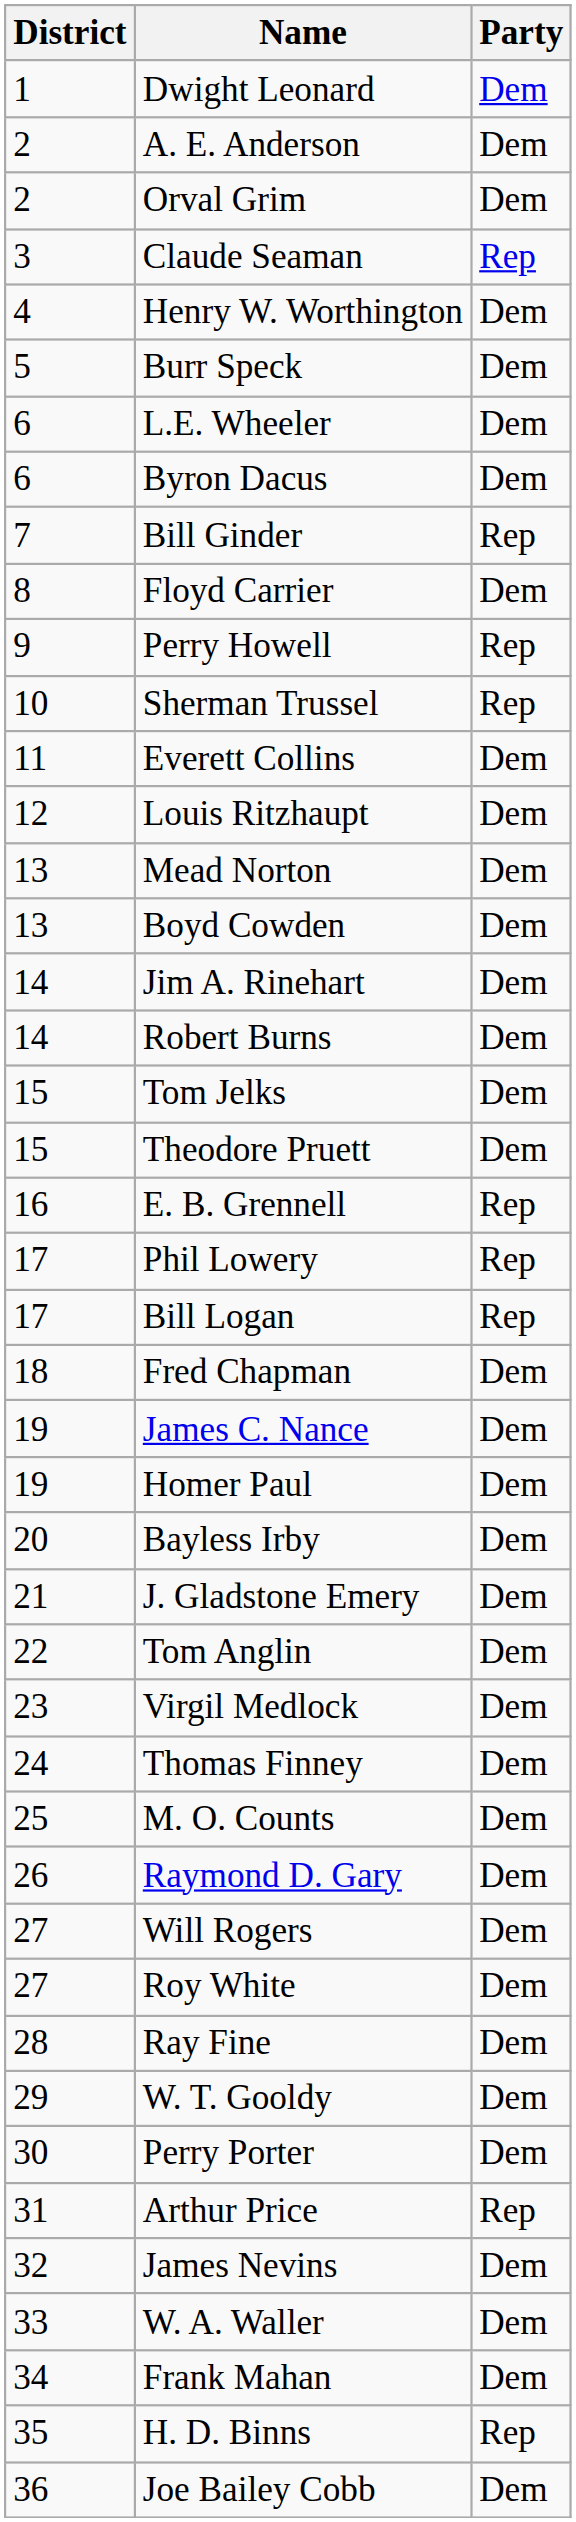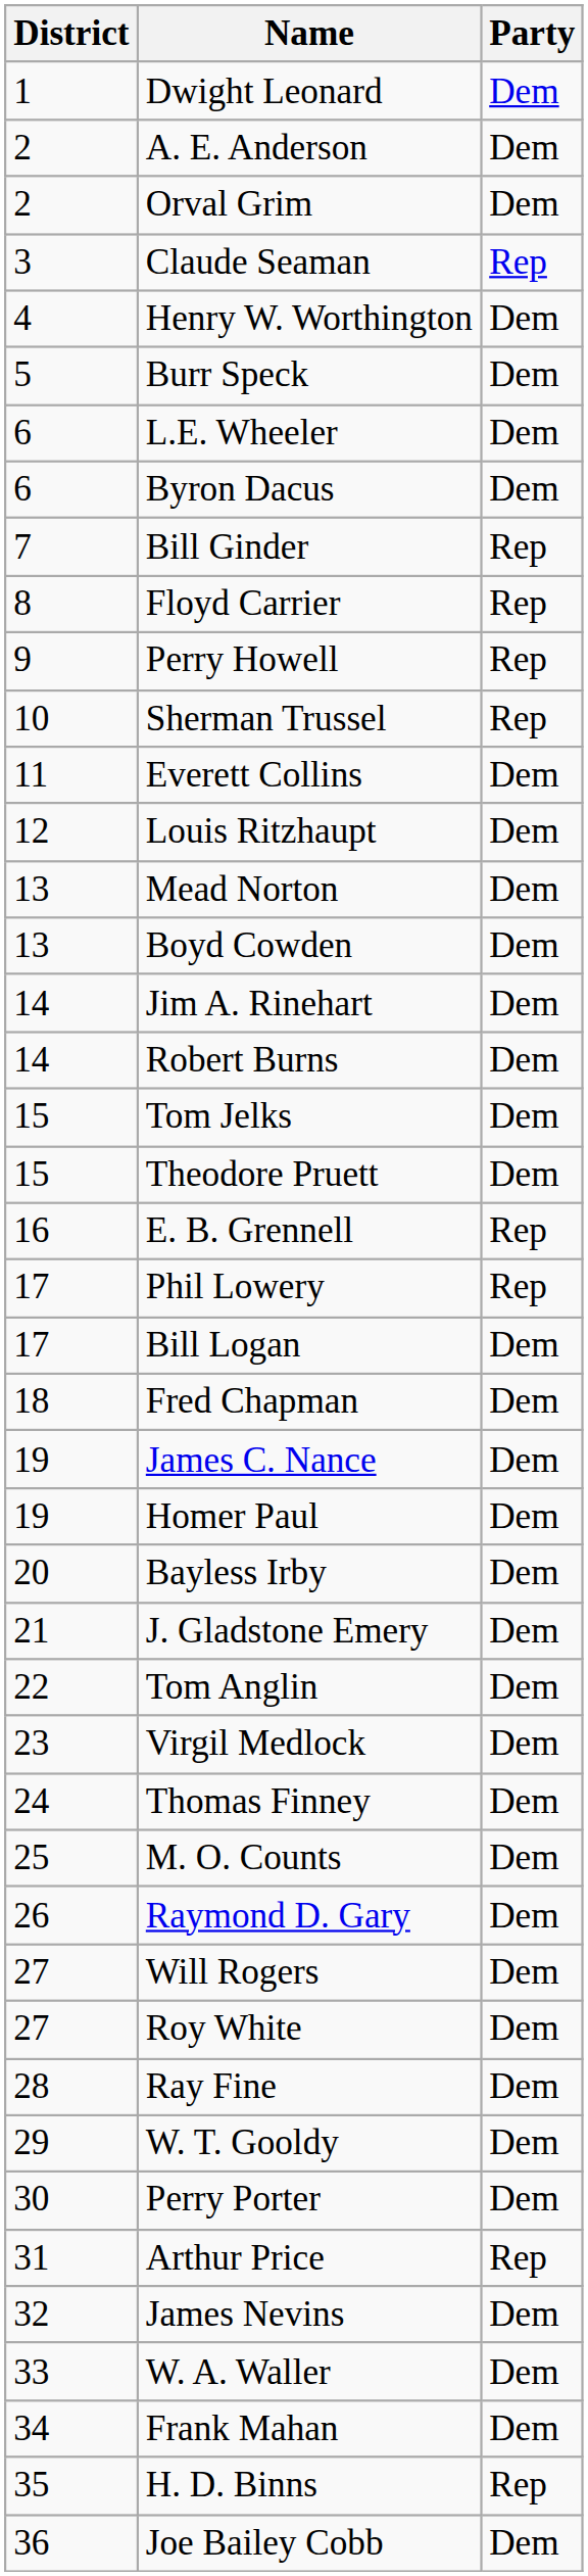 <table class="wikitable sortable">
 <tr>
 <th>District</th>
 <th>Name</th>
 <th>Party</th>
 </tr>
 <tr>
 <td>1</td>
 <td>Dwight Leonard</td>
 <td><a href='#'>Dem</a></td>
 </tr>
 <tr>
 <td>2</td>
 <td>A. E. Anderson</td>
 <td>Dem</td>
 </tr>
 <tr>
 <td>2</td>
 <td>Orval Grim</td>
 <td>Dem</td>
 </tr>
 <tr>
 <td>3</td>
 <td>Claude Seaman</td>
 <td><a href='#'>Rep</a></td>
 </tr>
 <tr>
 <td>4</td>
 <td>Henry W. Worthington</td>
 <td>Dem</td>
 </tr>
 <tr>
 <td>5</td>
 <td>Burr Speck</td>
 <td>Dem</td>
 </tr>
 <tr>
 <td>6</td>
 <td>L.E. Wheeler</td>
 <td>Dem</td>
 </tr>
 <tr>
 <td>6</td>
 <td>Byron Dacus</td>
 <td>Dem</td>
 </tr>
 <tr>
 <td>7</td>
 <td>Bill Ginder</td>
 <td>Rep</td>
 </tr>
 <tr>
 <td>8</td>
 <td>Floyd Carrier</td>
-<td>Dem</td>
+<td>Rep</td>
 </tr>
 <tr>
 <td>9</td>
 <td>Perry Howell</td>
 <td>Rep</td>
 </tr>
 <tr>
 <td>10</td>
 <td>Sherman Trussel</td>
 <td>Rep</td>
 </tr>
 <tr>
 <td>11</td>
 <td>Everett Collins</td>
 <td>Dem</td>
 </tr>
 <tr>
 <td>12</td>
 <td>Louis Ritzhaupt</td>
 <td>Dem</td>
 </tr>
 <tr>
 <td>13</td>
 <td>Mead Norton</td>
 <td>Dem</td>
 </tr>
 <tr>
 <td>13</td>
 <td>Boyd Cowden</td>
 <td>Dem</td>
 </tr>
 <tr>
 <td>14</td>
 <td>Jim A. Rinehart</td>
 <td>Dem</td>
 </tr>
 <tr>
 <td>14</td>
 <td>Robert Burns</td>
 <td>Dem</td>
 </tr>
 <tr>
 <td>15</td>
 <td>Tom Jelks</td>
 <td>Dem</td>
 </tr>
 <tr>
 <td>15</td>
 <td>Theodore Pruett</td>
 <td>Dem</td>
 </tr>
 <tr>
 <td>16</td>
 <td>E. B. Grennell</td>
 <td>Rep</td>
 </tr>
 <tr>
 <td>17</td>
 <td>Phil Lowery</td>
 <td>Rep</td>
 </tr>
 <tr>
 <td>17</td>
 <td>Bill Logan</td>
-<td>Rep</td>
+<td>Dem</td>
 </tr>
 <tr>
 <td>18</td>
 <td>Fred Chapman</td>
 <td>Dem</td>
 </tr>
 <tr>
 <td>19</td>
 <td><a href='#'>James C. Nance</a></td>
 <td>Dem</td>
 </tr>
 <tr>
 <td>19</td>
 <td>Homer Paul</td>
 <td>Dem</td>
 </tr>
 <tr>
 <td>20</td>
 <td>Bayless Irby</td>
 <td>Dem</td>
 </tr>
 <tr>
 <td>21</td>
 <td>J. Gladstone Emery</td>
 <td>Dem</td>
 </tr>
 <tr>
 <td>22</td>
 <td>Tom Anglin</td>
 <td>Dem</td>
 </tr>
 <tr>
 <td>23</td>
 <td>Virgil Medlock</td>
 <td>Dem</td>
 </tr>
 <tr>
 <td>24</td>
 <td>Thomas Finney</td>
 <td>Dem</td>
 </tr>
 <tr>
 <td>25</td>
 <td>M. O. Counts</td>
 <td>Dem</td>
 </tr>
 <tr>
 <td>26</td>
 <td><a href='#'>Raymond D. Gary</a></td>
 <td>Dem</td>
 </tr>
 <tr>
 <td>27</td>
 <td>Will Rogers</td>
 <td>Dem</td>
 </tr>
 <tr>
 <td>27</td>
 <td>Roy White</td>
 <td>Dem</td>
 </tr>
 <tr>
 <td>28</td>
 <td>Ray Fine</td>
 <td>Dem</td>
 </tr>
 <tr>
 <td>29</td>
 <td>W. T. Gooldy</td>
 <td>Dem</td>
 </tr>
 <tr>
 <td>30</td>
 <td>Perry Porter</td>
 <td>Dem</td>
 </tr>
 <tr>
 <td>31</td>
 <td>Arthur Price</td>
 <td>Rep</td>
 </tr>
 <tr>
 <td>32</td>
 <td>James Nevins</td>
 <td>Dem</td>
 </tr>
 <tr>
 <td>33</td>
 <td>W. A. Waller</td>
 <td>Dem</td>
 </tr>
 <tr>
 <td>34</td>
 <td>Frank Mahan</td>
 <td>Dem</td>
 </tr>
 <tr>
 <td>35</td>
 <td>H. D. Binns</td>
 <td>Rep</td>
 </tr>
 <tr>
 <td>36</td>
 <td>Joe Bailey Cobb</td>
 <td>Dem</td>
 </tr>
 </table>
